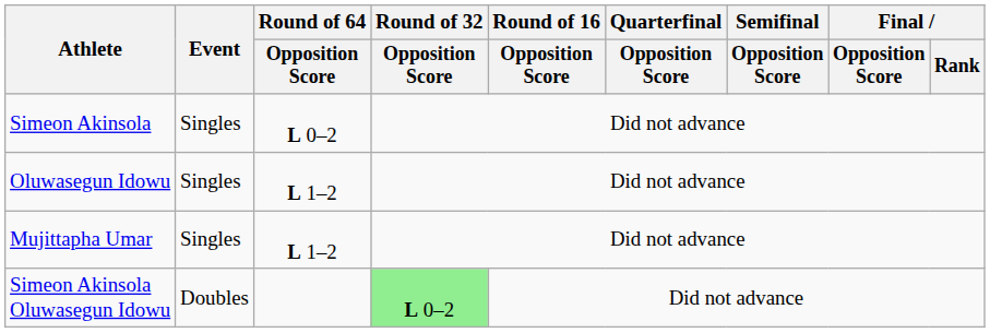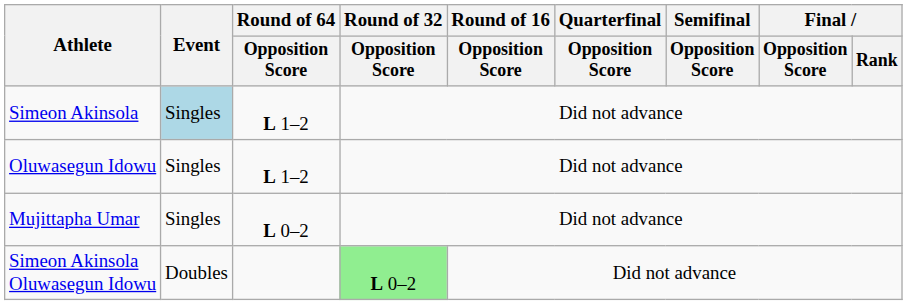 <table class="wikitable" style="font-size:90%; text-align:center">
 <tr>
 <th rowspan=2>Athlete</th>
 <th rowspan=2>Event</th>
 <th>Round of 64</th>
 <th>Round of 32</th>
 <th>Round of 16</th>
 <th>Quarterfinal</th>
 <th>Semifinal</th>
 <th colspan=2>Final / </th>
 </tr>
 <tr style="font-size:95%">
 <th>Opposition<br>Score</th>
 <th>Opposition<br>Score</th>
 <th>Opposition<br>Score</th>
 <th>Opposition<br>Score</th>
 <th>Opposition<br>Score</th>
 <th>Opposition<br>Score</th>
 <th>Rank</th>
 </tr>
 <tr>
 <td align="left"><a href='#'>Simeon Akinsola</a></td>
-<td align="left">Singles</td>
-<td><br><strong>L</strong> 0–2</td>
+<td align="left" style="background: lightblue;">Singles</td>
+<td><br><strong>L</strong> 1–2</td>
 <td colspan=6>Did not advance</td>
 </tr>
 <tr>
 <td align="left"><a href='#'>Oluwasegun Idowu</a></td>
 <td align="left">Singles</td>
 <td><br><strong>L</strong> 1–2</td>
 <td colspan=6>Did not advance</td>
 </tr>
 <tr>
 <td align="left"><a href='#'>Mujittapha Umar</a></td>
 <td align="left">Singles</td>
-<td><br><strong>L</strong> 1–2</td>
+<td><br><strong>L</strong> 0–2</td>
 <td colspan=6>Did not advance</td>
 </tr>
 <tr>
 <td align="left"><a href='#'>Simeon Akinsola</a> <br><a href='#'>Oluwasegun Idowu</a></td>
 <td align="left">Doubles</td>
 <td></td>
 <td style="background: lightgreen;"><br><strong>L</strong> 0–2</td>
 <td colspan=5>Did not advance</td>
 </tr>
 </table>
